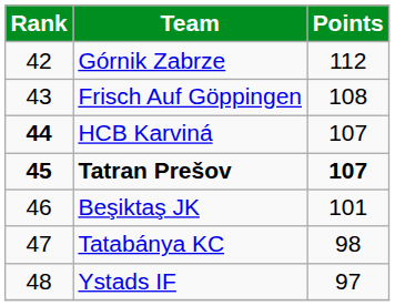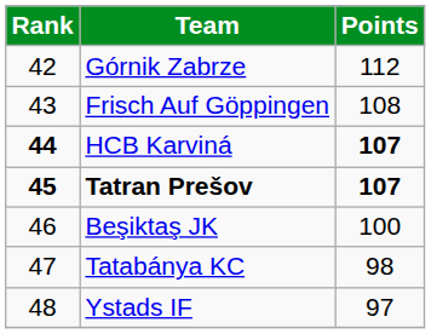 <table class="wikitable" style="text-align: center">
 <tr>
 <th style="color:white; background:#008E21">Rank</th>
 <th style="color:white; background:#008E21">Team</th>
 <th style="color:white; background:#008E21">Points</th>
 </tr>
 <tr>
 <td>42</td>
 <td align=left> <a href='#'>Górnik Zabrze</a></td>
 <td>112</td>
 </tr>
 <tr>
 <td>43</td>
 <td align=left> <a href='#'>Frisch Auf Göppingen</a></td>
 <td>108</td>
 </tr>
 <tr>
 <td><strong>44</strong></td>
 <td align=left> <a href='#'>HCB Karviná</a></td>
-<td>107</td>
+<td><strong>107</strong></td>
 </tr>
 <tr>
 <td><strong>45</strong></td>
 <td align=left> <strong>Tatran Prešov</strong></td>
 <td><strong>107</strong></td>
 </tr>
 <tr>
 <td>46</td>
 <td align=left> <a href='#'>Beşiktaş JK</a></td>
-<td>101</td>
+<td>100</td>
 </tr>
 <tr>
 <td>47</td>
 <td align=left> <a href='#'>Tatabánya KC</a></td>
 <td>98</td>
 </tr>
 <tr>
 <td>48</td>
 <td align=left> <a href='#'>Ystads IF</a></td>
 <td>97</td>
 </tr>
 <tr>
 </tr>
 </table>
